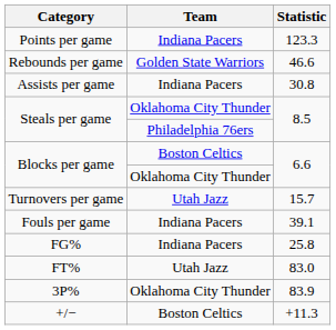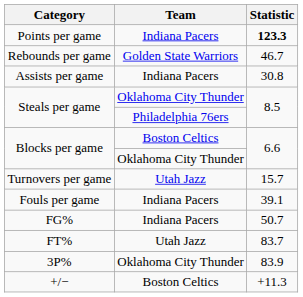 <table class="wikitable" style="text-align:center">
 <tr>
 <th>Category</th>
 <th>Team</th>
 <th>Statistic</th>
 </tr>
 <tr>
 <td>Points per game</td>
 <td><a href='#'>Indiana Pacers</a></td>
-<td>123.3</td>
+<td><strong>123.3</strong></td>
 </tr>
 <tr>
 <td>Rebounds per game</td>
 <td><a href='#'>Golden State Warriors</a></td>
-<td>46.6</td>
+<td>46.7</td>
 </tr>
 <tr>
 <td>Assists per game</td>
 <td>Indiana Pacers</td>
 <td>30.8</td>
 </tr>
 <tr>
 <td rowspan=2>Steals per game</td>
 <td><a href='#'>Oklahoma City Thunder</a></td>
 <td rowspan=2>8.5</td>
 </tr>
 <tr>
 <td><a href='#'>Philadelphia 76ers</a></td>
 </tr>
 <tr>
 <td rowspan=2>Blocks per game</td>
 <td><a href='#'>Boston Celtics</a></td>
 <td rowspan=2>6.6</td>
 </tr>
 <tr>
 <td>Oklahoma City Thunder</td>
 </tr>
 <tr>
 <td>Turnovers per game</td>
 <td><a href='#'>Utah Jazz</a></td>
 <td>15.7</td>
 </tr>
 <tr>
 <td>Fouls per game</td>
 <td>Indiana Pacers</td>
 <td>39.1</td>
 </tr>
 <tr>
 <td>FG%</td>
 <td>Indiana Pacers</td>
-<td>25.8</td>
+<td>50.7</td>
 </tr>
 <tr>
 <td>FT%</td>
 <td>Utah Jazz</td>
-<td>83.0</td>
+<td>83.7</td>
 </tr>
 <tr>
 <td>3P%</td>
 <td>Oklahoma City Thunder</td>
 <td>83.9</td>
 </tr>
 <tr>
 <td>+/−</td>
 <td>Boston Celtics</td>
 <td>+11.3</td>
 </tr>
 </table>
